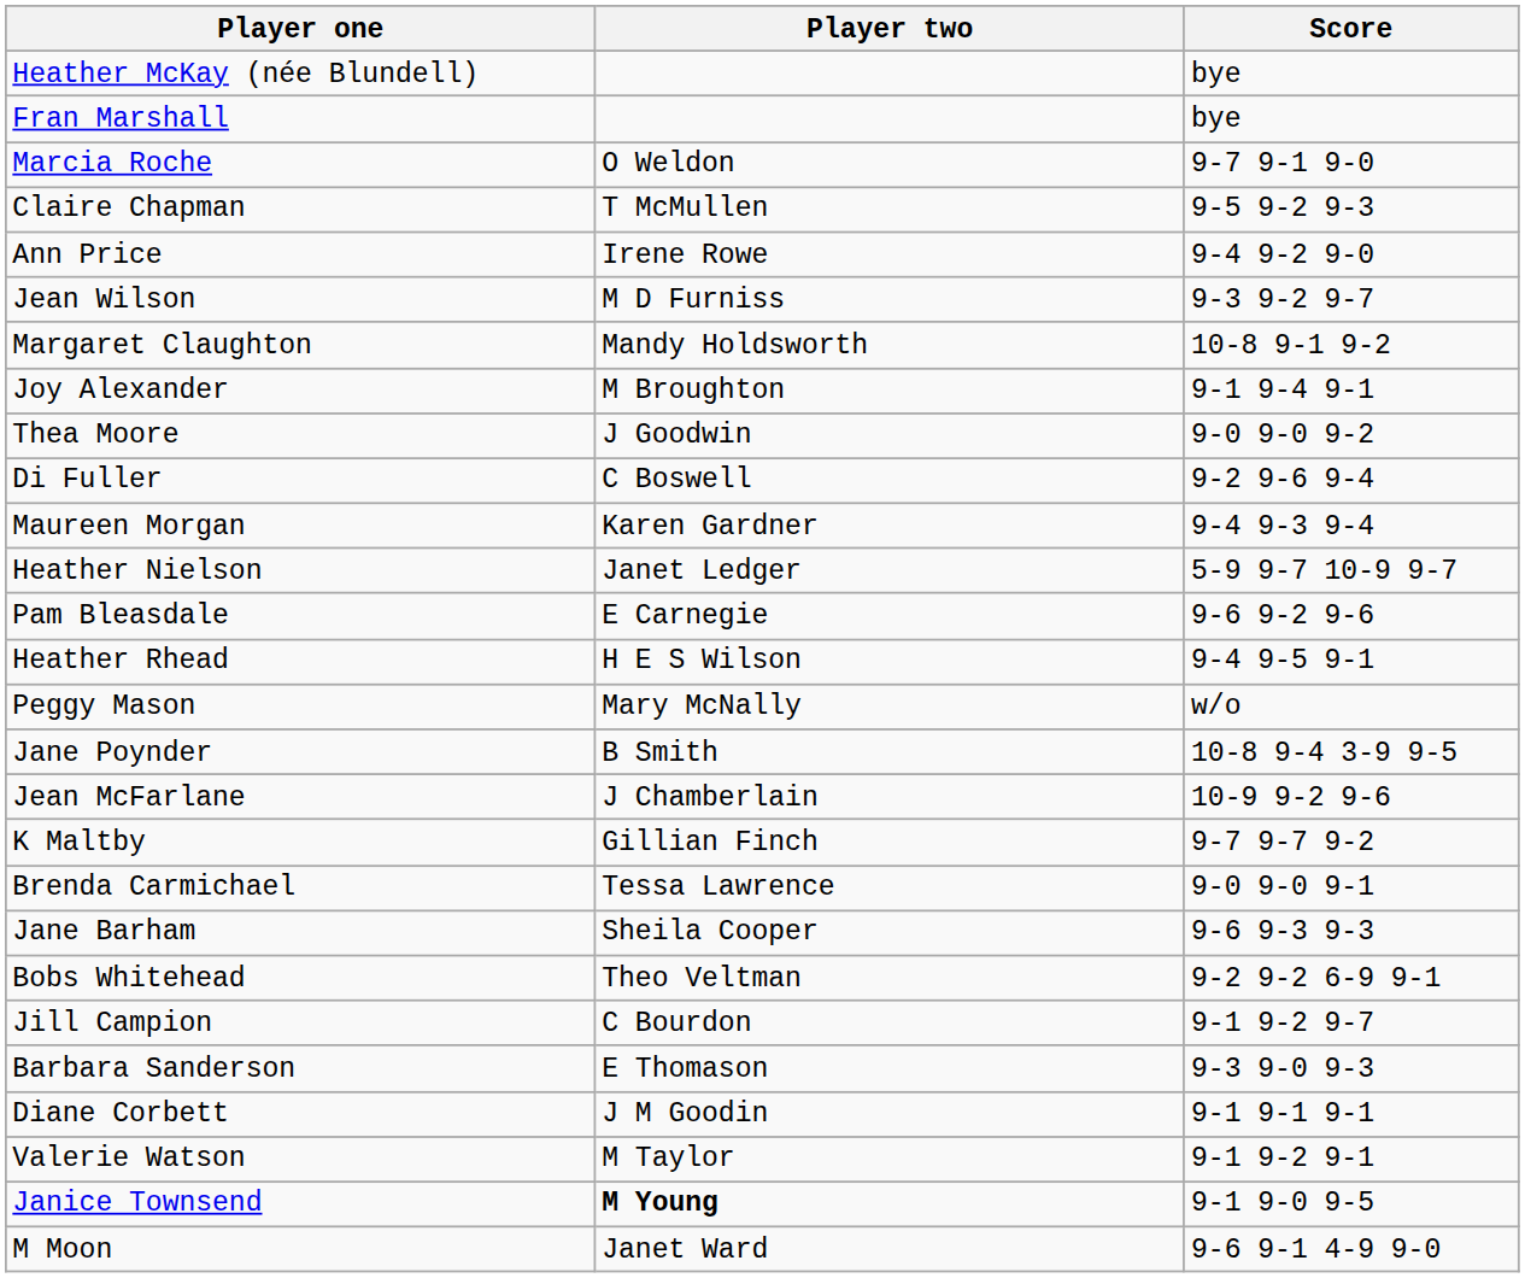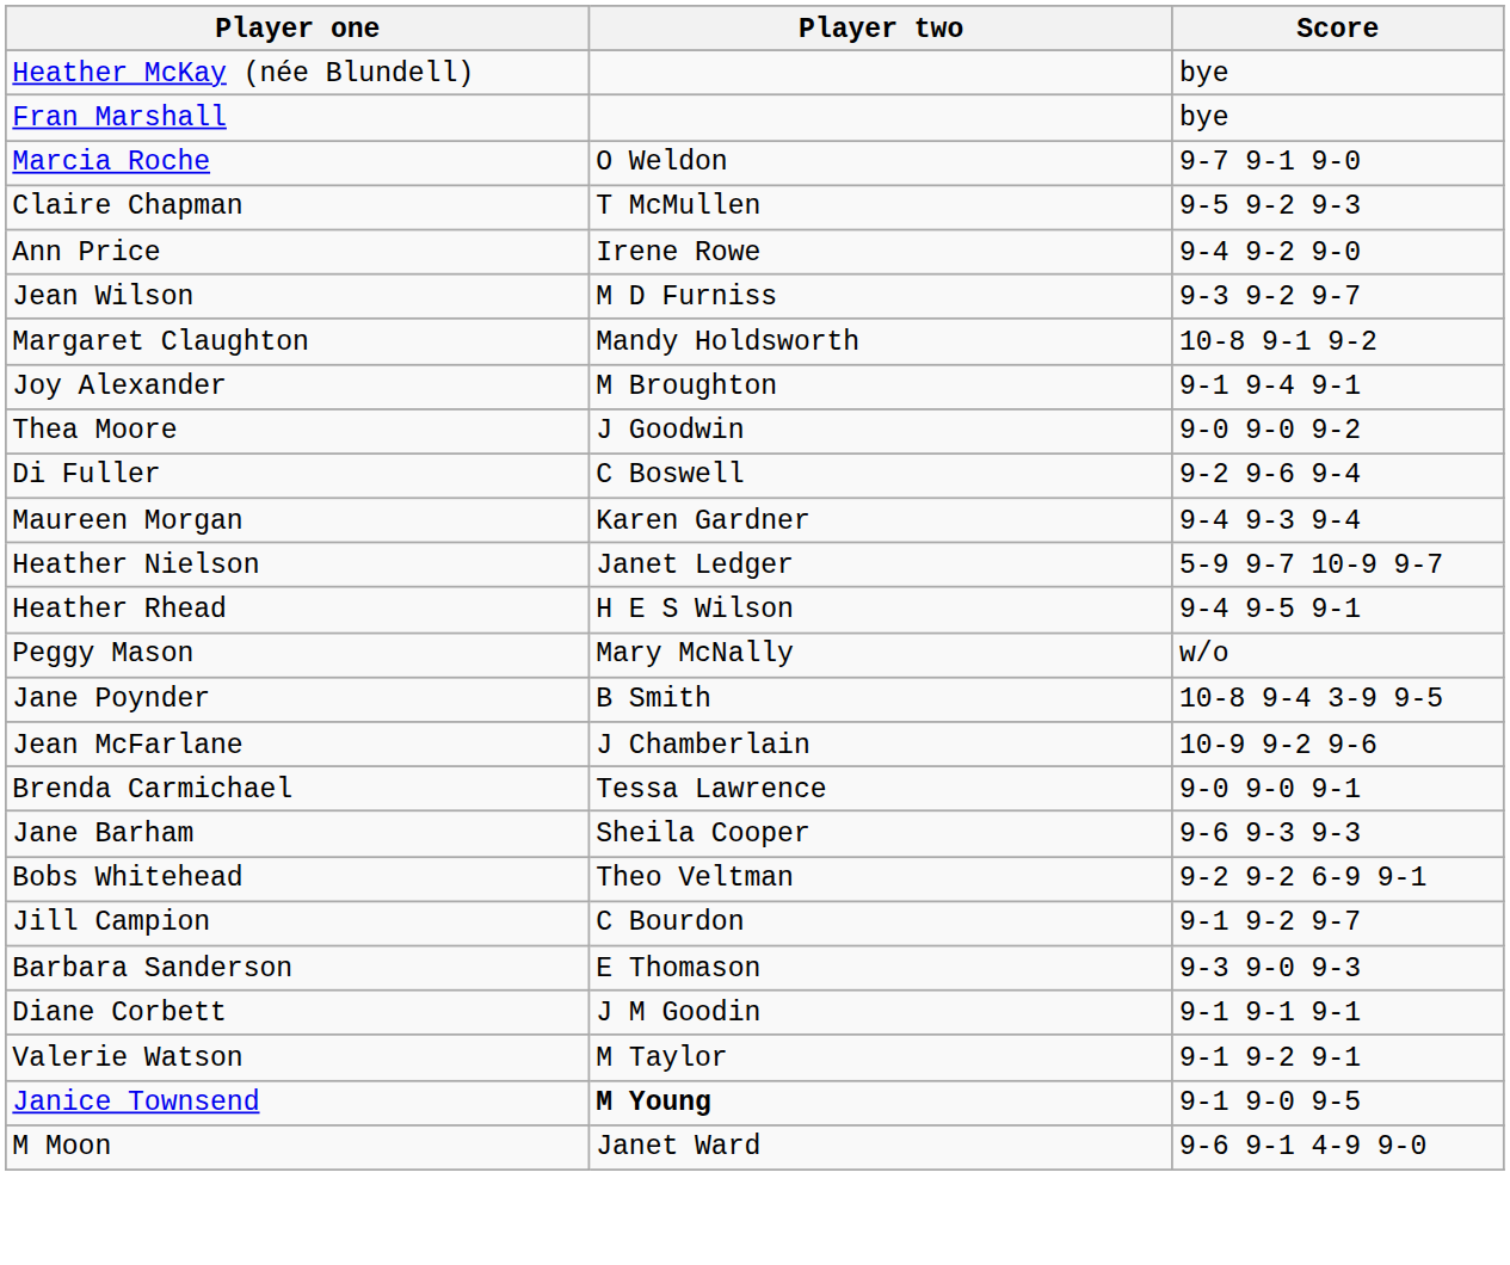 <table class="wikitable">
 <tr>
 <th width=270>Player one</th>
 <th width=270>Player two</th>
 <th width=150>Score</th>
 </tr>
 <tr>
 <td><a href='#'>Heather McKay</a> (née Blundell)</td>
 <td></td>
 <td>bye</td>
 </tr>
 <tr>
 <td><a href='#'>Fran Marshall</a></td>
 <td></td>
 <td>bye</td>
 </tr>
 <tr>
 <td> <a href='#'>Marcia Roche</a></td>
 <td>O Weldon</td>
 <td>9-7 9-1 9-0</td>
 </tr>
 <tr>
 <td>Claire Chapman</td>
 <td>T McMullen</td>
 <td>9-5 9-2 9-3</td>
 </tr>
 <tr>
 <td>Ann Price</td>
 <td>Irene Rowe</td>
 <td>9-4 9-2 9-0</td>
 </tr>
 <tr>
 <td>Jean Wilson</td>
 <td>M D Furniss</td>
 <td>9-3 9-2 9-7</td>
 </tr>
 <tr>
 <td>Margaret Claughton</td>
 <td>Mandy Holdsworth</td>
 <td>10-8 9-1 9-2</td>
 </tr>
 <tr>
 <td>Joy Alexander</td>
 <td>M Broughton</td>
 <td>9-1 9-4 9-1</td>
 </tr>
 <tr>
 <td>Thea Moore</td>
 <td>J Goodwin</td>
 <td>9-0 9-0 9-2</td>
 </tr>
 <tr>
 <td>Di Fuller</td>
 <td>C Boswell</td>
 <td>9-2 9-6 9-4</td>
 </tr>
 <tr>
 <td>Maureen Morgan</td>
 <td>Karen Gardner</td>
 <td>9-4 9-3 9-4</td>
 </tr>
 <tr>
 <td>Heather Nielson</td>
 <td>Janet Ledger</td>
 <td>5-9 9-7 10-9 9-7</td>
 </tr>
 <tr>
-<td>Pam Bleasdale</td>
-<td>E Carnegie</td>
-<td>9-6 9-2 9-6</td>
-</tr>
-<tr>
 <td>Heather Rhead</td>
 <td>H E S Wilson</td>
 <td>9-4 9-5 9-1</td>
 </tr>
 <tr>
 <td>Peggy Mason</td>
 <td>Mary McNally</td>
 <td>w/o</td>
 </tr>
 <tr>
 <td>Jane Poynder</td>
 <td>B Smith</td>
 <td>10-8 9-4 3-9 9-5</td>
 </tr>
 <tr>
 <td>Jean McFarlane</td>
 <td>J Chamberlain</td>
 <td>10-9 9-2 9-6</td>
-</tr>
-<tr>
-<td>K Maltby</td>
-<td>Gillian Finch</td>
-<td>9-7 9-7 9-2</td>
 </tr>
 <tr>
 <td>Brenda Carmichael</td>
 <td>Tessa Lawrence</td>
 <td>9-0 9-0 9-1</td>
 </tr>
 <tr>
 <td>Jane Barham</td>
 <td>Sheila Cooper</td>
 <td>9-6 9-3 9-3</td>
 </tr>
 <tr>
 <td>Bobs Whitehead</td>
 <td>Theo Veltman</td>
 <td>9-2 9-2 6-9 9-1</td>
 </tr>
 <tr>
 <td>Jill Campion</td>
 <td>C Bourdon</td>
 <td>9-1 9-2 9-7</td>
 </tr>
 <tr>
 <td>Barbara Sanderson</td>
 <td>E Thomason</td>
 <td>9-3 9-0 9-3</td>
 </tr>
 <tr>
 <td>Diane Corbett</td>
 <td>J M Goodin</td>
 <td>9-1 9-1 9-1</td>
 </tr>
 <tr>
 <td>Valerie Watson</td>
 <td>M Taylor</td>
 <td>9-1 9-2 9-1</td>
 </tr>
 <tr>
 <td><a href='#'>Janice Townsend</a></td>
 <td><strong>M Young</strong></td>
 <td>9-1 9-0 9-5</td>
 </tr>
 <tr>
 <td>M Moon</td>
 <td>Janet Ward</td>
 <td>9-6 9-1 4-9 9-0</td>
 </tr>
 </table>
